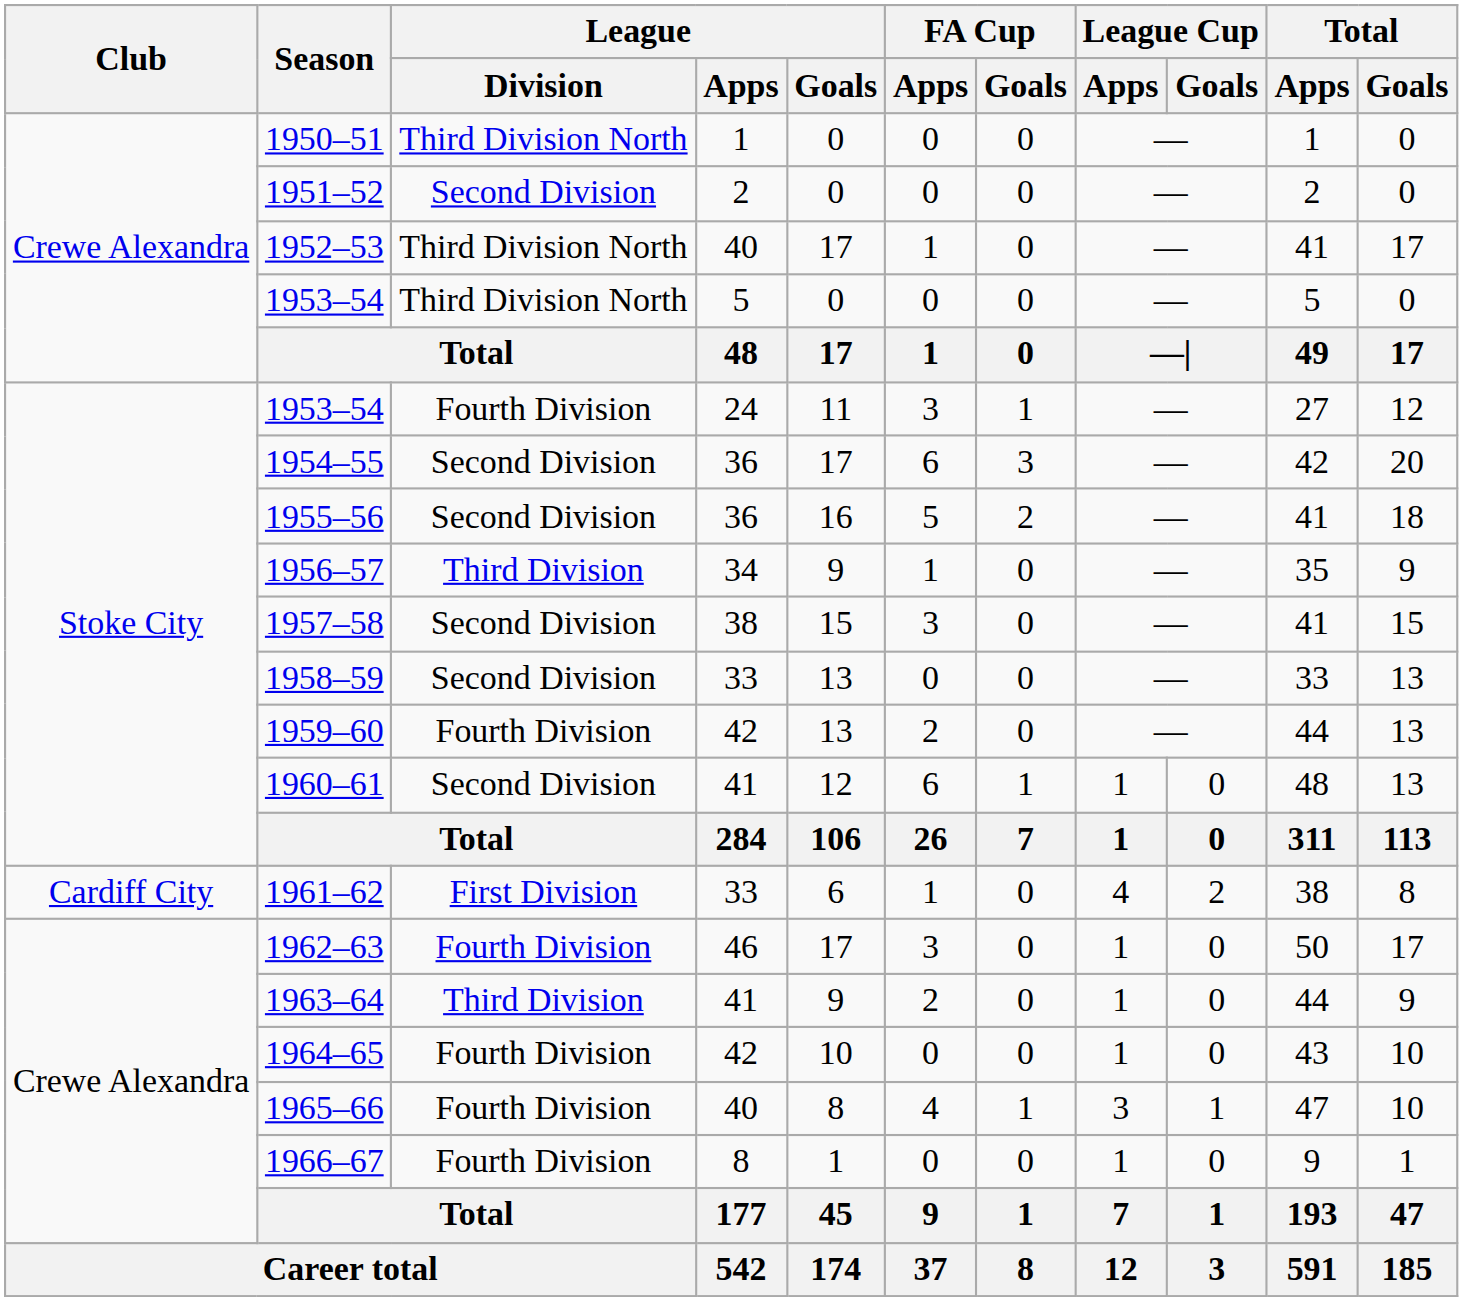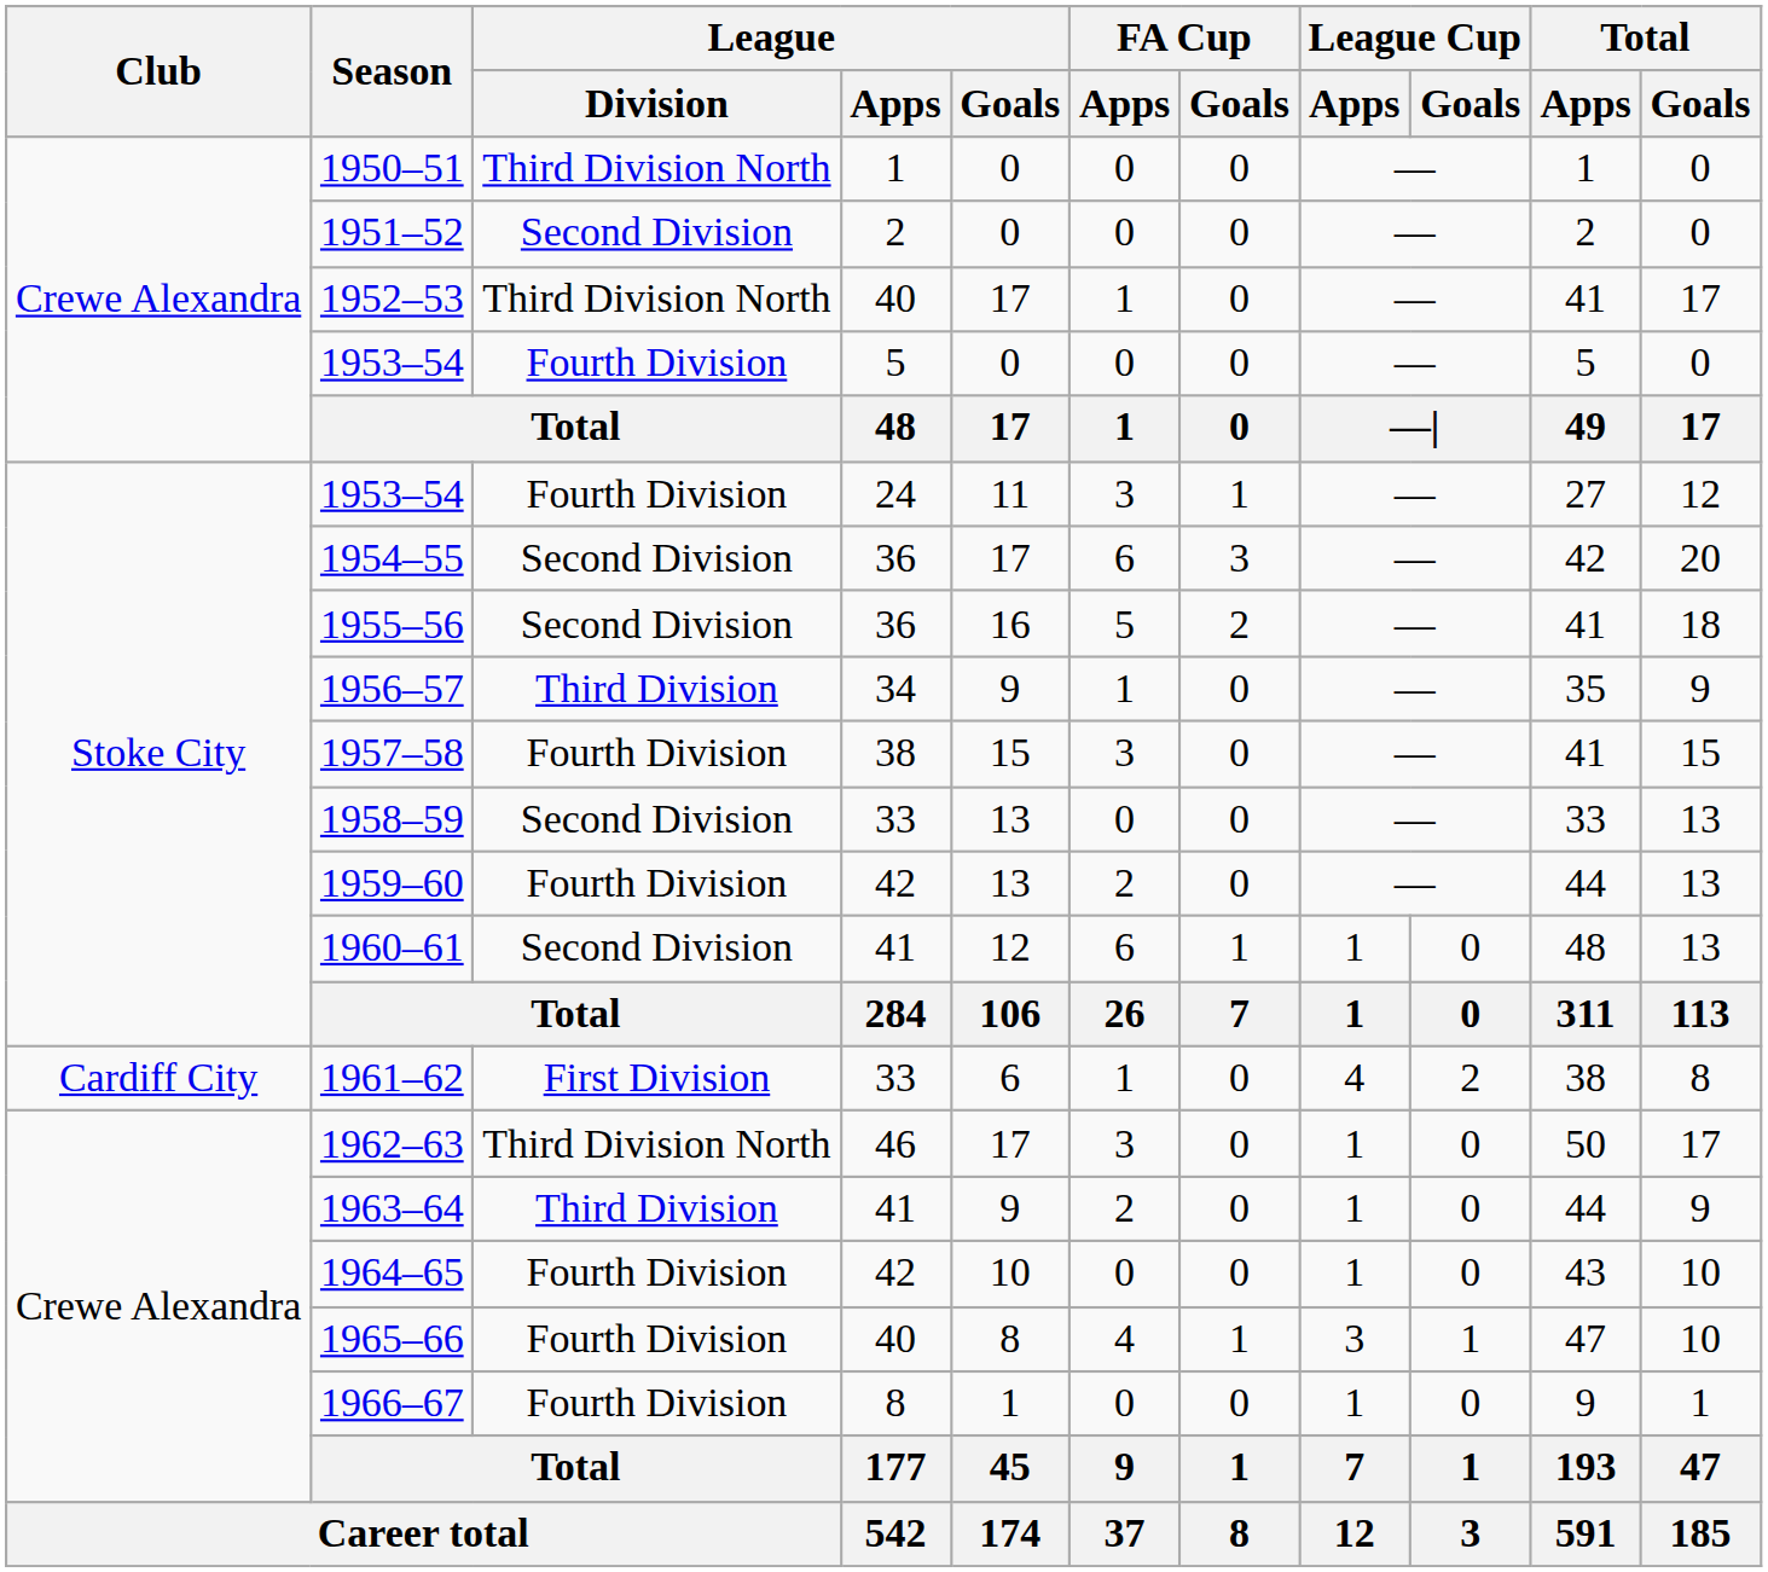 <table class="wikitable" style="text-align:center">
 <tr>
 <th rowspan="2">Club</th>
 <th rowspan="2">Season</th>
 <th colspan="3">League</th>
 <th colspan="2">FA Cup</th>
 <th colspan="2">League Cup</th>
 <th colspan="2">Total</th>
 </tr>
 <tr>
 <th>Division</th>
 <th>Apps</th>
 <th>Goals</th>
 <th>Apps</th>
 <th>Goals</th>
 <th>Apps</th>
 <th>Goals</th>
 <th>Apps</th>
 <th>Goals</th>
 </tr>
 <tr>
 <td rowspan="5"><a href='#'>Crewe Alexandra</a></td>
 <td><a href='#'>1950–51</a></td>
 <td><a href='#'>Third Division North</a></td>
 <td>1</td>
 <td>0</td>
 <td>0</td>
 <td>0</td>
 <td colspan="2">—</td>
 <td>1</td>
 <td>0</td>
 </tr>
 <tr>
 <td><a href='#'>1951–52</a></td>
 <td><a href='#'>Second Division</a></td>
 <td>2</td>
 <td>0</td>
 <td>0</td>
 <td>0</td>
 <td colspan="2">—</td>
 <td>2</td>
 <td>0</td>
 </tr>
 <tr>
 <td><a href='#'>1952–53</a></td>
 <td>Third Division North</td>
 <td>40</td>
 <td>17</td>
 <td>1</td>
 <td>0</td>
 <td colspan="2">—</td>
 <td>41</td>
 <td>17</td>
 </tr>
 <tr>
 <td><a href='#'>1953–54</a></td>
-<td>Third Division North</td>
+<td><a href='#'>Fourth Division</a></td>
 <td>5</td>
 <td>0</td>
 <td>0</td>
 <td>0</td>
 <td colspan="2">—</td>
 <td>5</td>
 <td>0</td>
 </tr>
 <tr>
 <th colspan="2">Total</th>
 <th>48</th>
 <th>17</th>
 <th>1</th>
 <th>0</th>
 <th colspan="2">—|</th>
 <th>49</th>
 <th>17</th>
 </tr>
 <tr>
 <td rowspan="9"><a href='#'>Stoke City</a></td>
 <td><a href='#'>1953–54</a></td>
 <td>Fourth Division</td>
 <td>24</td>
 <td>11</td>
 <td>3</td>
 <td>1</td>
 <td colspan="2">—</td>
 <td>27</td>
 <td>12</td>
 </tr>
 <tr>
 <td><a href='#'>1954–55</a></td>
 <td>Second Division</td>
 <td>36</td>
 <td>17</td>
 <td>6</td>
 <td>3</td>
 <td colspan="2">—</td>
 <td>42</td>
 <td>20</td>
 </tr>
 <tr>
 <td><a href='#'>1955–56</a></td>
 <td>Second Division</td>
 <td>36</td>
 <td>16</td>
 <td>5</td>
 <td>2</td>
 <td colspan="2">—</td>
 <td>41</td>
 <td>18</td>
 </tr>
 <tr>
 <td><a href='#'>1956–57</a></td>
 <td><a href='#'>Third Division</a></td>
 <td>34</td>
 <td>9</td>
 <td>1</td>
 <td>0</td>
 <td colspan="2">—</td>
 <td>35</td>
 <td>9</td>
 </tr>
 <tr>
 <td><a href='#'>1957–58</a></td>
-<td>Second Division</td>
+<td>Fourth Division</td>
 <td>38</td>
 <td>15</td>
 <td>3</td>
 <td>0</td>
 <td colspan="2">—</td>
 <td>41</td>
 <td>15</td>
 </tr>
 <tr>
 <td><a href='#'>1958–59</a></td>
 <td>Second Division</td>
 <td>33</td>
 <td>13</td>
 <td>0</td>
 <td>0</td>
 <td colspan="2">—</td>
 <td>33</td>
 <td>13</td>
 </tr>
 <tr>
 <td><a href='#'>1959–60</a></td>
 <td>Fourth Division</td>
 <td>42</td>
 <td>13</td>
 <td>2</td>
 <td>0</td>
 <td colspan="2">—</td>
 <td>44</td>
 <td>13</td>
 </tr>
 <tr>
 <td><a href='#'>1960–61</a></td>
 <td>Second Division</td>
 <td>41</td>
 <td>12</td>
 <td>6</td>
 <td>1</td>
 <td>1</td>
 <td>0</td>
 <td>48</td>
 <td>13</td>
 </tr>
 <tr>
 <th colspan="2">Total</th>
 <th>284</th>
 <th>106</th>
 <th>26</th>
 <th>7</th>
 <th>1</th>
 <th>0</th>
 <th>311</th>
 <th>113</th>
 </tr>
 <tr>
 <td><a href='#'>Cardiff City</a></td>
 <td><a href='#'>1961–62</a></td>
 <td><a href='#'>First Division</a></td>
 <td>33</td>
 <td>6</td>
 <td>1</td>
 <td>0</td>
 <td>4</td>
 <td>2</td>
 <td>38</td>
 <td>8</td>
 </tr>
 <tr>
 <td rowspan="6">Crewe Alexandra</td>
 <td><a href='#'>1962–63</a></td>
-<td><a href='#'>Fourth Division</a></td>
+<td>Third Division North</td>
 <td>46</td>
 <td>17</td>
 <td>3</td>
 <td>0</td>
 <td>1</td>
 <td>0</td>
 <td>50</td>
 <td>17</td>
 </tr>
 <tr>
 <td><a href='#'>1963–64</a></td>
 <td><a href='#'>Third Division</a></td>
 <td>41</td>
 <td>9</td>
 <td>2</td>
 <td>0</td>
 <td>1</td>
 <td>0</td>
 <td>44</td>
 <td>9</td>
 </tr>
 <tr>
 <td><a href='#'>1964–65</a></td>
 <td>Fourth Division</td>
 <td>42</td>
 <td>10</td>
 <td>0</td>
 <td>0</td>
 <td>1</td>
 <td>0</td>
 <td>43</td>
 <td>10</td>
 </tr>
 <tr>
 <td><a href='#'>1965–66</a></td>
 <td>Fourth Division</td>
 <td>40</td>
 <td>8</td>
 <td>4</td>
 <td>1</td>
 <td>3</td>
 <td>1</td>
 <td>47</td>
 <td>10</td>
 </tr>
 <tr>
 <td><a href='#'>1966–67</a></td>
 <td>Fourth Division</td>
 <td>8</td>
 <td>1</td>
 <td>0</td>
 <td>0</td>
 <td>1</td>
 <td>0</td>
 <td>9</td>
 <td>1</td>
 </tr>
 <tr>
 <th colspan="2">Total</th>
 <th>177</th>
 <th>45</th>
 <th>9</th>
 <th>1</th>
 <th>7</th>
 <th>1</th>
 <th>193</th>
 <th>47</th>
 </tr>
 <tr>
 <th colspan="3">Career total</th>
 <th>542</th>
 <th>174</th>
 <th>37</th>
 <th>8</th>
 <th>12</th>
 <th>3</th>
 <th>591</th>
 <th>185</th>
 </tr>
 </table>
